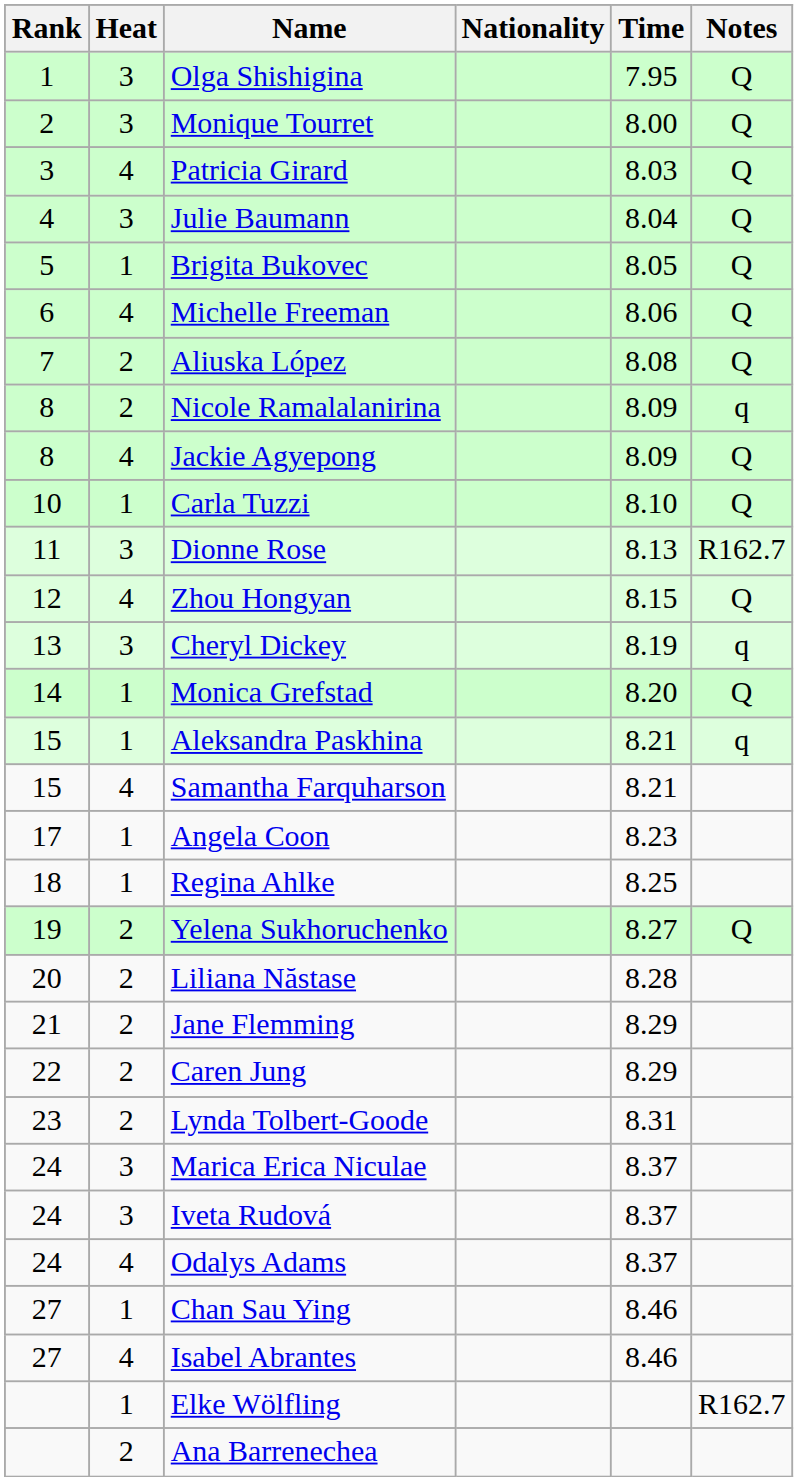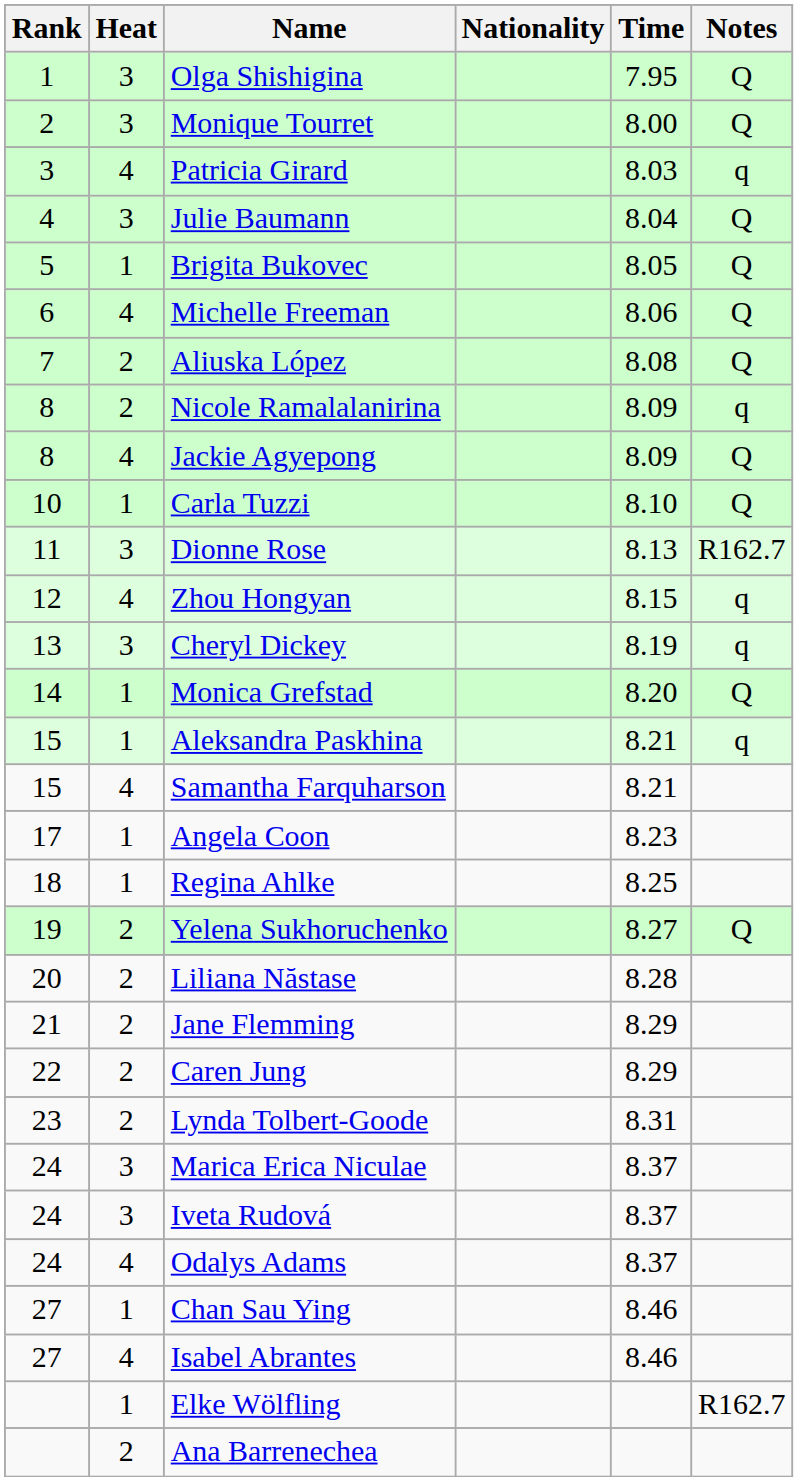 <table class="wikitable sortable" style="text-align:center">
 <tr>
 <th>Rank</th>
 <th>Heat</th>
 <th>Name</th>
 <th>Nationality</th>
 <th>Time</th>
 <th>Notes</th>
 </tr>
 <tr bgcolor=ccffcc>
 <td>1</td>
 <td>3</td>
 <td align="left"><a href='#'>Olga Shishigina</a></td>
 <td align=left></td>
 <td>7.95</td>
 <td>Q</td>
 </tr>
 <tr bgcolor=ccffcc>
 <td>2</td>
 <td>3</td>
 <td align="left"><a href='#'>Monique Tourret</a></td>
 <td align=left></td>
 <td>8.00</td>
 <td>Q</td>
 </tr>
 <tr bgcolor=ccffcc>
 <td>3</td>
 <td>4</td>
 <td align="left"><a href='#'>Patricia Girard</a></td>
 <td align=left></td>
 <td>8.03</td>
-<td>Q</td>
+<td>q</td>
 </tr>
 <tr bgcolor=ccffcc>
 <td>4</td>
 <td>3</td>
 <td align="left"><a href='#'>Julie Baumann</a></td>
 <td align=left></td>
 <td>8.04</td>
 <td>Q</td>
 </tr>
 <tr bgcolor=ccffcc>
 <td>5</td>
 <td>1</td>
 <td align="left"><a href='#'>Brigita Bukovec</a></td>
 <td align=left></td>
 <td>8.05</td>
 <td>Q</td>
 </tr>
 <tr bgcolor=ccffcc>
 <td>6</td>
 <td>4</td>
 <td align="left"><a href='#'>Michelle Freeman</a></td>
 <td align=left></td>
 <td>8.06</td>
 <td>Q</td>
 </tr>
 <tr bgcolor=ccffcc>
 <td>7</td>
 <td>2</td>
 <td align="left"><a href='#'>Aliuska López</a></td>
 <td align=left></td>
 <td>8.08</td>
 <td>Q</td>
 </tr>
 <tr bgcolor=ccffcc>
 <td>8</td>
 <td>2</td>
 <td align="left"><a href='#'>Nicole Ramalalanirina</a></td>
 <td align=left></td>
 <td>8.09</td>
 <td>q</td>
 </tr>
 <tr bgcolor=ccffcc>
 <td>8</td>
 <td>4</td>
 <td align="left"><a href='#'>Jackie Agyepong</a></td>
 <td align=left></td>
 <td>8.09</td>
 <td>Q</td>
 </tr>
 <tr bgcolor=ccffcc>
 <td>10</td>
 <td>1</td>
 <td align="left"><a href='#'>Carla Tuzzi</a></td>
 <td align=left></td>
 <td>8.10</td>
 <td>Q</td>
 </tr>
 <tr bgcolor=ddffdd>
 <td>11</td>
 <td>3</td>
 <td align="left"><a href='#'>Dionne Rose</a></td>
 <td align=left></td>
 <td>8.13</td>
 <td>R162.7</td>
 </tr>
 <tr bgcolor=ddffdd>
 <td>12</td>
 <td>4</td>
 <td align="left"><a href='#'>Zhou Hongyan</a></td>
 <td align=left></td>
 <td>8.15</td>
-<td>Q</td>
+<td>q</td>
 </tr>
 <tr bgcolor=ddffdd>
 <td>13</td>
 <td>3</td>
 <td align="left"><a href='#'>Cheryl Dickey</a></td>
 <td align=left></td>
 <td>8.19</td>
 <td>q</td>
 </tr>
 <tr bgcolor=ccffcc>
 <td>14</td>
 <td>1</td>
 <td align="left"><a href='#'>Monica Grefstad</a></td>
 <td align=left></td>
 <td>8.20</td>
 <td>Q</td>
 </tr>
 <tr bgcolor=ddffdd>
 <td>15</td>
 <td>1</td>
 <td align="left"><a href='#'>Aleksandra Paskhina</a></td>
 <td align=left></td>
 <td>8.21</td>
 <td>q</td>
 </tr>
 <tr>
 <td>15</td>
 <td>4</td>
 <td align="left"><a href='#'>Samantha Farquharson</a></td>
 <td align=left></td>
 <td>8.21</td>
 <td></td>
 </tr>
 <tr>
 <td>17</td>
 <td>1</td>
 <td align="left"><a href='#'>Angela Coon</a></td>
 <td align=left></td>
 <td>8.23</td>
 <td></td>
 </tr>
 <tr>
 <td>18</td>
 <td>1</td>
 <td align="left"><a href='#'>Regina Ahlke</a></td>
 <td align=left></td>
 <td>8.25</td>
 <td></td>
 </tr>
 <tr bgcolor=ccffcc>
 <td>19</td>
 <td>2</td>
 <td align="left"><a href='#'>Yelena Sukhoruchenko</a></td>
 <td align=left></td>
 <td>8.27</td>
 <td>Q</td>
 </tr>
 <tr>
 <td>20</td>
 <td>2</td>
 <td align="left"><a href='#'>Liliana Năstase</a></td>
 <td align=left></td>
 <td>8.28</td>
 <td></td>
 </tr>
 <tr>
 <td>21</td>
 <td>2</td>
 <td align="left"><a href='#'>Jane Flemming</a></td>
 <td align=left></td>
 <td>8.29</td>
 <td></td>
 </tr>
 <tr>
 <td>22</td>
 <td>2</td>
 <td align="left"><a href='#'>Caren Jung</a></td>
 <td align=left></td>
 <td>8.29</td>
 <td></td>
 </tr>
 <tr>
 <td>23</td>
 <td>2</td>
 <td align="left"><a href='#'>Lynda Tolbert-Goode</a></td>
 <td align=left></td>
 <td>8.31</td>
 <td></td>
 </tr>
 <tr>
 <td>24</td>
 <td>3</td>
 <td align="left"><a href='#'>Marica Erica Niculae</a></td>
 <td align=left></td>
 <td>8.37</td>
 <td></td>
 </tr>
 <tr>
 <td>24</td>
 <td>3</td>
 <td align="left"><a href='#'>Iveta Rudová</a></td>
 <td align=left></td>
 <td>8.37</td>
 <td></td>
 </tr>
 <tr>
 <td>24</td>
 <td>4</td>
 <td align="left"><a href='#'>Odalys Adams</a></td>
 <td align=left></td>
 <td>8.37</td>
 <td></td>
 </tr>
 <tr>
 <td>27</td>
 <td>1</td>
 <td align="left"><a href='#'>Chan Sau Ying</a></td>
 <td align=left></td>
 <td>8.46</td>
 <td></td>
 </tr>
 <tr>
 <td>27</td>
 <td>4</td>
 <td align="left"><a href='#'>Isabel Abrantes</a></td>
 <td align=left></td>
 <td>8.46</td>
 <td></td>
 </tr>
 <tr>
 <td></td>
 <td>1</td>
 <td align="left"><a href='#'>Elke Wölfling</a></td>
 <td align=left></td>
 <td></td>
 <td>R162.7</td>
 </tr>
 <tr>
 <td></td>
 <td>2</td>
 <td align="left"><a href='#'>Ana Barrenechea</a></td>
 <td align=left></td>
 <td></td>
 <td></td>
 </tr>
 </table>
